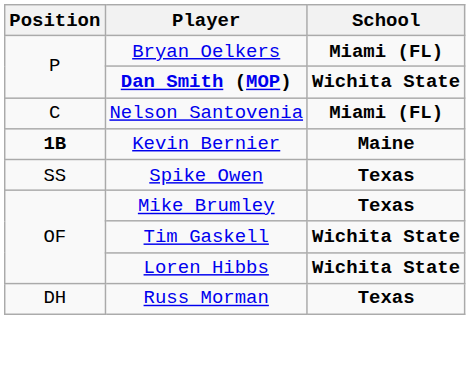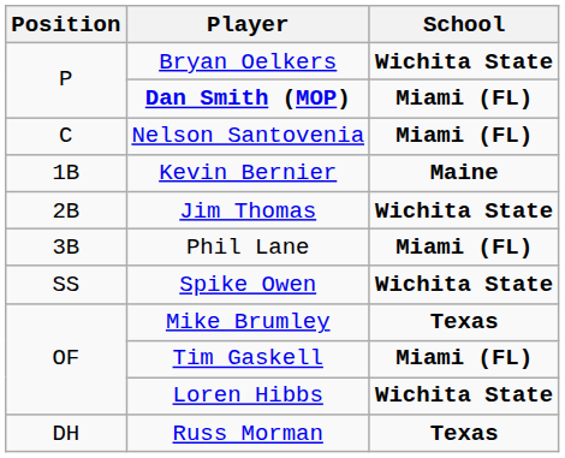 <table class="wikitable" style=text-align:center>
 <tr>
 <th>Position</th>
 <th>Player</th>
 <th>School</th>
 </tr>
 <tr>
 <td rowspan=2>P</td>
 <td><a href='#'>Bryan Oelkers</a></td>
-<td style=><strong>Miami (FL)</strong></td>
+<td style=><strong>Wichita State</strong></td>
 </tr>
 <tr>
 <td><strong><a href='#'>Dan Smith</a> (<a href='#'>MOP</a>)</strong></td>
-<td style=><strong>Wichita State</strong></td>
+<td style=><strong>Miami (FL)</strong></td>
 </tr>
 <tr>
 <td>C</td>
 <td><a href='#'>Nelson Santovenia</a></td>
 <td style=><strong>Miami (FL)</strong></td>
 </tr>
 <tr>
-<td><strong>1B</strong></td>
+<td>1B</td>
 <td><a href='#'>Kevin Bernier</a></td>
 <td style=><strong>Maine</strong></td>
 </tr>
 <tr>
+<td>2B</td>
+<td><a href='#'>Jim Thomas</a></td>
+<td style=><strong>Wichita State</strong></td>
+</tr>
+<tr>
+<td>3B</td>
+<td>Phil Lane</td>
+<td style=><strong>Miami (FL)</strong></td>
+</tr>
+<tr>
 <td>SS</td>
 <td><a href='#'>Spike Owen</a></td>
-<td style=><strong>Texas</strong></td>
+<td style=><strong>Wichita State</strong></td>
 </tr>
 <tr>
 <td rowspan=3>OF</td>
 <td><a href='#'>Mike Brumley</a></td>
 <td style=><strong>Texas</strong></td>
 </tr>
 <tr>
 <td><a href='#'>Tim Gaskell</a></td>
-<td style=><strong>Wichita State</strong></td>
+<td style=><strong>Miami (FL)</strong></td>
 </tr>
 <tr>
 <td><a href='#'>Loren Hibbs</a></td>
 <td style=><strong>Wichita State</strong></td>
 </tr>
 <tr>
 <td>DH</td>
 <td><a href='#'>Russ Morman</a></td>
 <td style=><strong>Texas</strong></td>
 </tr>
 </table>
